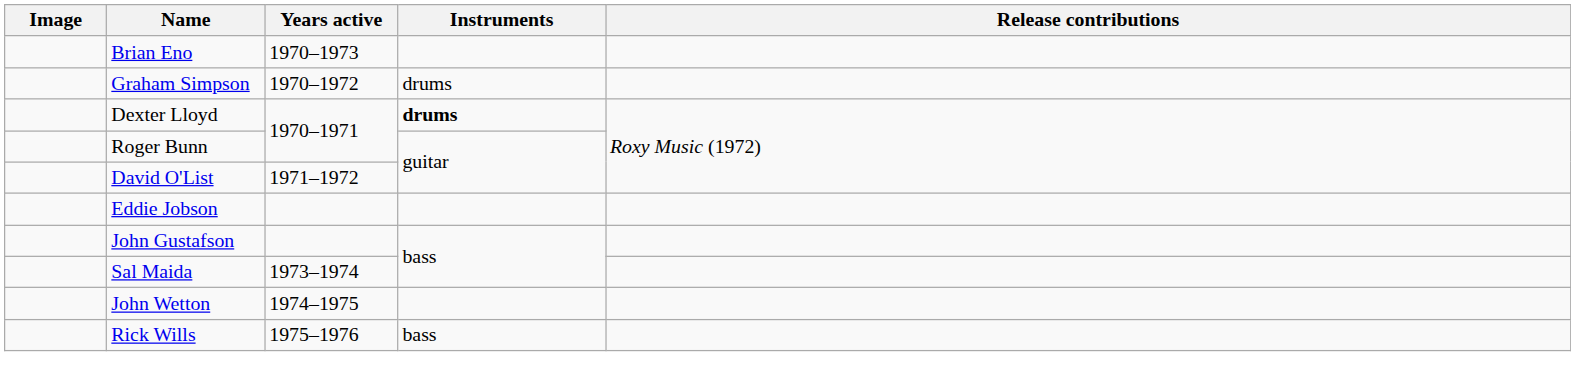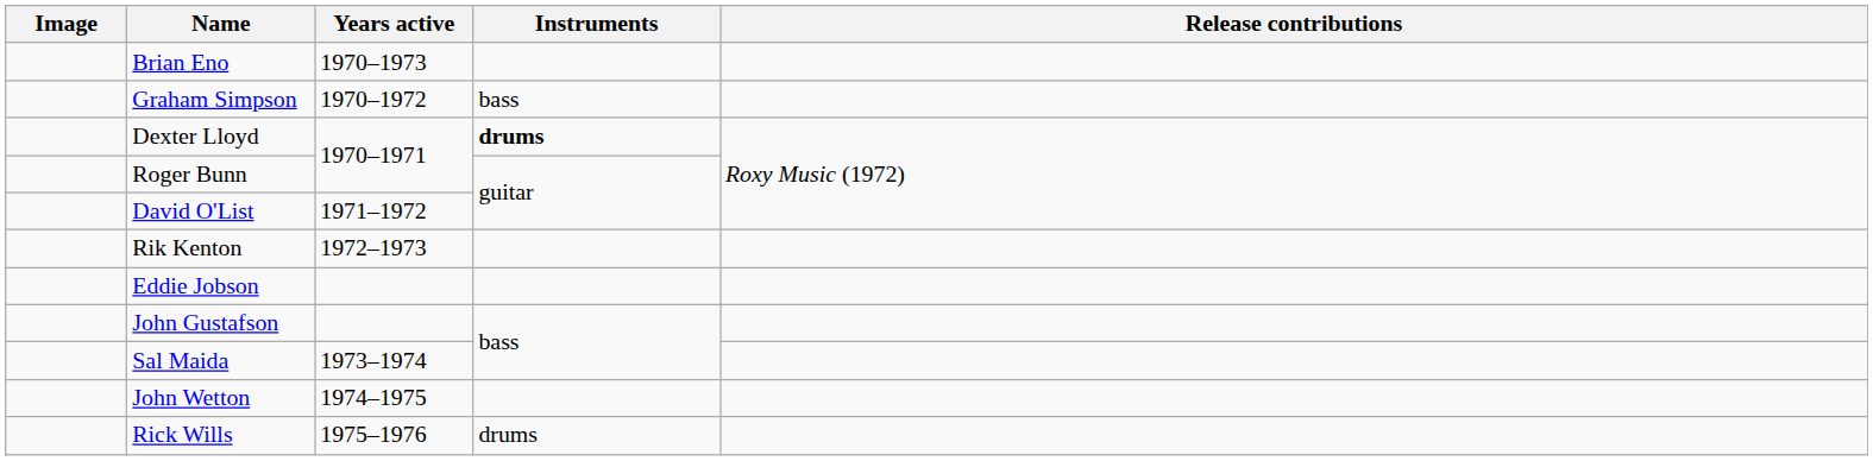 <table class="wikitable" width="100%">
 <tr>
 <th width="75">Image</th>
 <th width="120">Name</th>
 <th width="100">Years active</th>
 <th width="160">Instruments</th>
 <th>Release contributions</th>
 </tr>
 <tr>
 <td></td>
 <td><a href='#'>Brian Eno</a></td>
 <td>1970–1973</td>
 <td></td>
 <td></td>
 </tr>
 <tr>
 <td></td>
 <td><a href='#'>Graham Simpson</a></td>
 <td>1970–1972 </td>
-<td>drums</td>
+<td>bass</td>
 <td></td>
 </tr>
 <tr>
 <td></td>
 <td>Dexter Lloyd</td>
 <td rowspan="2">1970–1971</td>
 <td><strong>drums</strong></td>
 <td rowspan="3"><em>Roxy Music</em> (1972) </td>
 </tr>
 <tr>
 <td></td>
 <td>Roger Bunn</td>
 <td rowspan="2">guitar</td>
 </tr>
 <tr>
 <td></td>
 <td><a href='#'>David O'List</a></td>
 <td>1971–1972</td>
+</tr>
+<tr>
+<td></td>
+<td>Rik Kenton</td>
+<td>1972–1973</td>
+<td></td>
+<td></td>
 </tr>
 <tr>
 <td></td>
 <td><a href='#'>Eddie Jobson</a></td>
 <td></td>
 <td></td>
 <td></td>
 </tr>
 <tr>
 <td></td>
 <td><a href='#'>John Gustafson</a></td>
 <td></td>
 <td rowspan="2">bass</td>
 <td></td>
 </tr>
 <tr>
 <td></td>
 <td><a href='#'>Sal Maida</a></td>
 <td>1973–1974 </td>
 <td></td>
 </tr>
 <tr>
 <td></td>
 <td><a href='#'>John Wetton</a></td>
 <td>1974–1975 </td>
 <td></td>
 <td></td>
 </tr>
 <tr>
 <td></td>
 <td><a href='#'>Rick Wills</a></td>
 <td>1975–1976</td>
-<td>bass</td>
+<td>drums</td>
 <td></td>
 </tr>
 </table>
